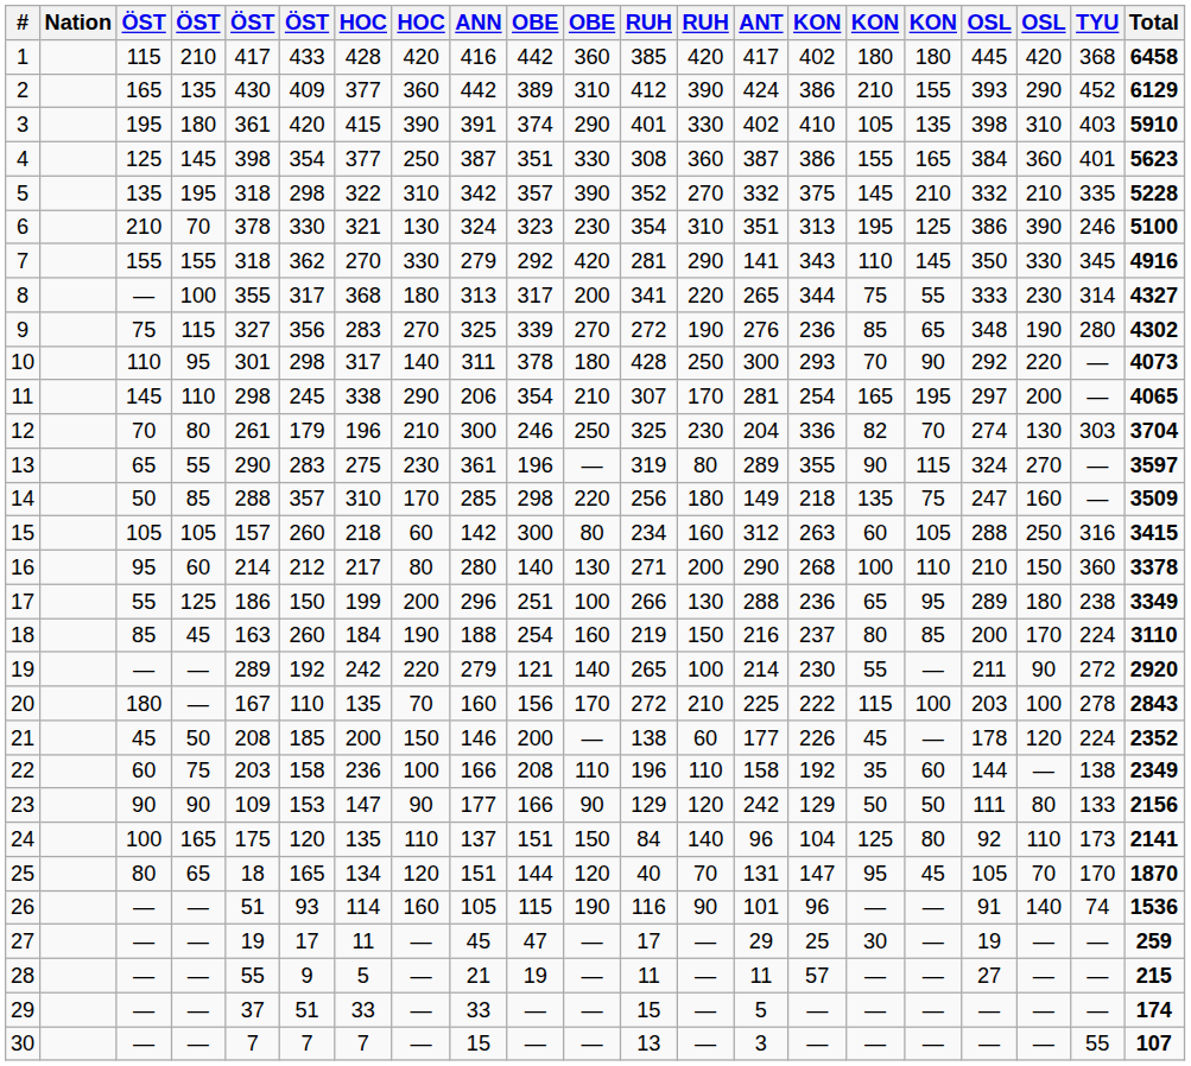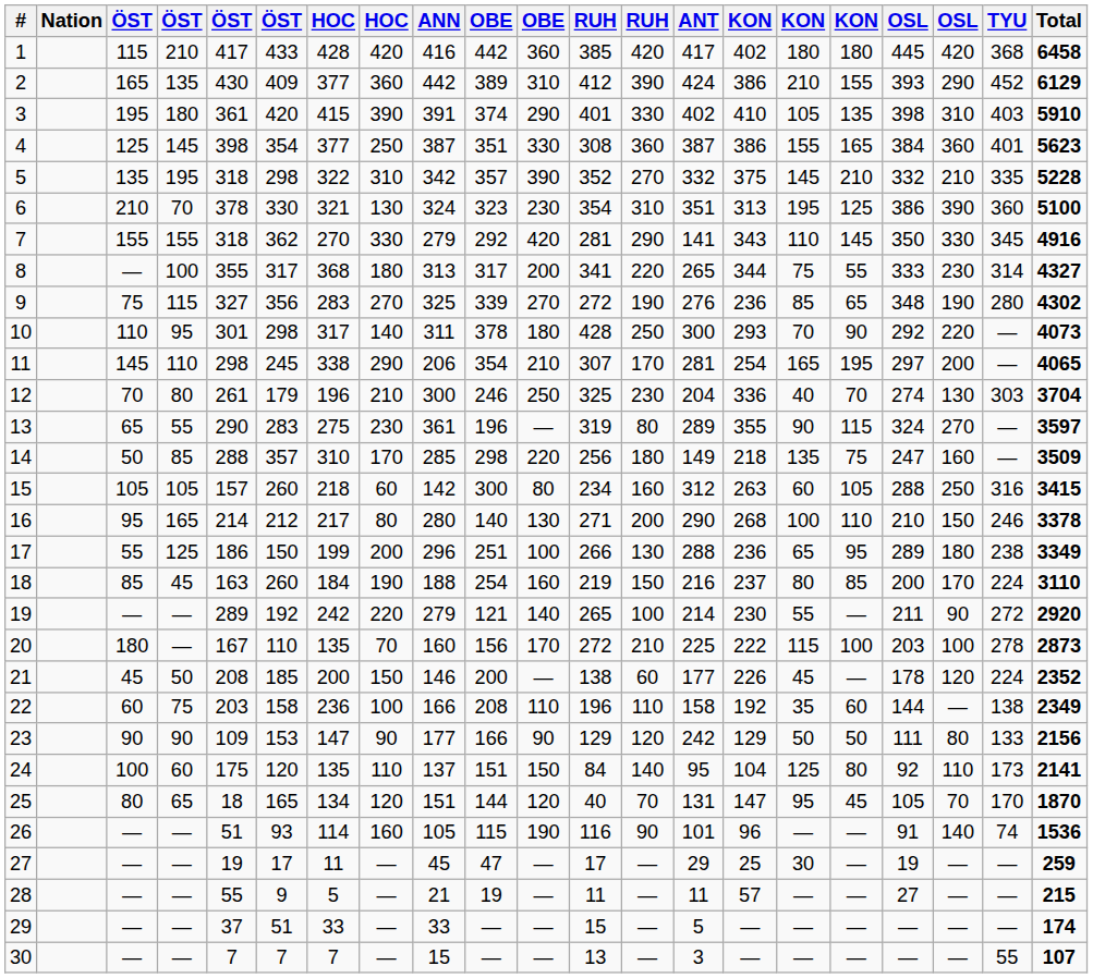 <table class="wikitable" style="text-align:center;font-size:90%">
 <tr>
 <th>#</th>
 <th>Nation</th>
 <th><a href='#'>ÖST</a> <br> </th>
 <th><a href='#'>ÖST</a> <br> </th>
 <th><a href='#'>ÖST</a> <br> </th>
 <th><a href='#'>ÖST</a> <br> </th>
 <th><a href='#'>HOC</a> <br> </th>
 <th><a href='#'>HOC</a> <br> </th>
 <th><a href='#'>ANN</a> <br> </th>
 <th><a href='#'>OBE</a> <br> </th>
 <th><a href='#'>OBE</a> <br> </th>
 <th><a href='#'>RUH</a> <br> </th>
 <th><a href='#'>RUH</a> <br> </th>
 <th><a href='#'>ANT</a> <br> </th>
 <th><a href='#'>KON</a> <br> </th>
 <th><a href='#'>KON</a> <br> </th>
 <th><a href='#'>KON</a> <br> </th>
 <th><a href='#'>OSL</a> <br> </th>
 <th><a href='#'>OSL</a> <br> </th>
 <th><a href='#'>TYU</a> <br> </th>
 <th><strong>Total</strong> </th>
 </tr>
 <tr>
 <td>1</td>
 <td align="left"></td>
 <td>115</td>
 <td>210</td>
 <td>417</td>
 <td>433</td>
 <td>428</td>
 <td>420</td>
 <td>416</td>
 <td>442</td>
 <td>360</td>
 <td>385</td>
 <td>420</td>
 <td>417</td>
 <td>402</td>
 <td>180</td>
 <td>180</td>
 <td>445</td>
 <td>420</td>
 <td>368</td>
 <td><strong>6458</strong></td>
 </tr>
 <tr>
 <td>2</td>
 <td align="left"></td>
 <td>165</td>
 <td>135</td>
 <td>430</td>
 <td>409</td>
 <td>377</td>
 <td>360</td>
 <td>442</td>
 <td>389</td>
 <td>310</td>
 <td>412</td>
 <td>390</td>
 <td>424</td>
 <td>386</td>
 <td>210</td>
 <td>155</td>
 <td>393</td>
 <td>290</td>
 <td>452</td>
 <td><strong>6129</strong></td>
 </tr>
 <tr>
 <td>3</td>
 <td align="left"></td>
 <td>195</td>
 <td>180</td>
 <td>361</td>
 <td>420</td>
 <td>415</td>
 <td>390</td>
 <td>391</td>
 <td>374</td>
 <td>290</td>
 <td>401</td>
 <td>330</td>
 <td>402</td>
 <td>410</td>
 <td>105</td>
 <td>135</td>
 <td>398</td>
 <td>310</td>
 <td>403</td>
 <td><strong>5910</strong></td>
 </tr>
 <tr>
 <td>4</td>
 <td align="left"></td>
 <td>125</td>
 <td>145</td>
 <td>398</td>
 <td>354</td>
 <td>377</td>
 <td>250</td>
 <td>387</td>
 <td>351</td>
 <td>330</td>
 <td>308</td>
 <td>360</td>
 <td>387</td>
 <td>386</td>
 <td>155</td>
 <td>165</td>
 <td>384</td>
 <td>360</td>
 <td>401</td>
 <td><strong>5623</strong></td>
 </tr>
 <tr>
 <td>5</td>
 <td align="left"></td>
 <td>135</td>
 <td>195</td>
 <td>318</td>
 <td>298</td>
 <td>322</td>
 <td>310</td>
 <td>342</td>
 <td>357</td>
 <td>390</td>
 <td>352</td>
 <td>270</td>
 <td>332</td>
 <td>375</td>
 <td>145</td>
 <td>210</td>
 <td>332</td>
 <td>210</td>
 <td>335</td>
 <td><strong>5228</strong></td>
 </tr>
 <tr>
 <td>6</td>
 <td align="left"></td>
 <td>210</td>
 <td>70</td>
 <td>378</td>
 <td>330</td>
 <td>321</td>
 <td>130</td>
 <td>324</td>
 <td>323</td>
 <td>230</td>
 <td>354</td>
 <td>310</td>
 <td>351</td>
 <td>313</td>
 <td>195</td>
 <td>125</td>
 <td>386</td>
 <td>390</td>
-<td>246</td>
+<td>360</td>
 <td><strong>5100</strong></td>
 </tr>
 <tr>
 <td>7</td>
 <td align="left"></td>
 <td>155</td>
 <td>155</td>
 <td>318</td>
 <td>362</td>
 <td>270</td>
 <td>330</td>
 <td>279</td>
 <td>292</td>
 <td>420</td>
 <td>281</td>
 <td>290</td>
 <td>141</td>
 <td>343</td>
 <td>110</td>
 <td>145</td>
 <td>350</td>
 <td>330</td>
 <td>345</td>
 <td><strong>4916</strong></td>
 </tr>
 <tr>
 <td>8</td>
 <td align="left"></td>
 <td>—</td>
 <td>100</td>
 <td>355</td>
 <td>317</td>
 <td>368</td>
 <td>180</td>
 <td>313</td>
 <td>317</td>
 <td>200</td>
 <td>341</td>
 <td>220</td>
 <td>265</td>
 <td>344</td>
 <td>75</td>
 <td>55</td>
 <td>333</td>
 <td>230</td>
 <td>314</td>
 <td><strong>4327</strong></td>
 </tr>
 <tr>
 <td>9</td>
 <td align="left"></td>
 <td>75</td>
 <td>115</td>
 <td>327</td>
 <td>356</td>
 <td>283</td>
 <td>270</td>
 <td>325</td>
 <td>339</td>
 <td>270</td>
 <td>272</td>
 <td>190</td>
 <td>276</td>
 <td>236</td>
 <td>85</td>
 <td>65</td>
 <td>348</td>
 <td>190</td>
 <td>280</td>
 <td><strong>4302</strong></td>
 </tr>
 <tr>
 <td>10</td>
 <td align="left"></td>
 <td>110</td>
 <td>95</td>
 <td>301</td>
 <td>298</td>
 <td>317</td>
 <td>140</td>
 <td>311</td>
 <td>378</td>
 <td>180</td>
 <td>428</td>
 <td>250</td>
 <td>300</td>
 <td>293</td>
 <td>70</td>
 <td>90</td>
 <td>292</td>
 <td>220</td>
 <td>—</td>
 <td><strong>4073</strong></td>
 </tr>
 <tr>
 <td>11</td>
 <td align="left"></td>
 <td>145</td>
 <td>110</td>
 <td>298</td>
 <td>245</td>
 <td>338</td>
 <td>290</td>
 <td>206</td>
 <td>354</td>
 <td>210</td>
 <td>307</td>
 <td>170</td>
 <td>281</td>
 <td>254</td>
 <td>165</td>
 <td>195</td>
 <td>297</td>
 <td>200</td>
 <td>—</td>
 <td><strong>4065</strong></td>
 </tr>
 <tr>
 <td>12</td>
 <td align="left"></td>
 <td>70</td>
 <td>80</td>
 <td>261</td>
 <td>179</td>
 <td>196</td>
 <td>210</td>
 <td>300</td>
 <td>246</td>
 <td>250</td>
 <td>325</td>
 <td>230</td>
 <td>204</td>
 <td>336</td>
-<td>82</td>
+<td>40</td>
 <td>70</td>
 <td>274</td>
 <td>130</td>
 <td>303</td>
 <td><strong>3704</strong></td>
 </tr>
 <tr>
 <td>13</td>
 <td align="left"></td>
 <td>65</td>
 <td>55</td>
 <td>290</td>
 <td>283</td>
 <td>275</td>
 <td>230</td>
 <td>361</td>
 <td>196</td>
 <td>—</td>
 <td>319</td>
 <td>80</td>
 <td>289</td>
 <td>355</td>
 <td>90</td>
 <td>115</td>
 <td>324</td>
 <td>270</td>
 <td>—</td>
 <td><strong>3597</strong></td>
 </tr>
 <tr>
 <td>14</td>
 <td align="left"></td>
 <td>50</td>
 <td>85</td>
 <td>288</td>
 <td>357</td>
 <td>310</td>
 <td>170</td>
 <td>285</td>
 <td>298</td>
 <td>220</td>
 <td>256</td>
 <td>180</td>
 <td>149</td>
 <td>218</td>
 <td>135</td>
 <td>75</td>
 <td>247</td>
 <td>160</td>
 <td>—</td>
 <td><strong>3509</strong></td>
 </tr>
 <tr>
 <td>15</td>
 <td align="left"></td>
 <td>105</td>
 <td>105</td>
 <td>157</td>
 <td>260</td>
 <td>218</td>
 <td>60</td>
 <td>142</td>
 <td>300</td>
 <td>80</td>
 <td>234</td>
 <td>160</td>
 <td>312</td>
 <td>263</td>
 <td>60</td>
 <td>105</td>
 <td>288</td>
 <td>250</td>
 <td>316</td>
 <td><strong>3415</strong></td>
 </tr>
 <tr>
 <td>16</td>
 <td align="left"></td>
 <td>95</td>
-<td>60</td>
+<td>165</td>
 <td>214</td>
 <td>212</td>
 <td>217</td>
 <td>80</td>
 <td>280</td>
 <td>140</td>
 <td>130</td>
 <td>271</td>
 <td>200</td>
 <td>290</td>
 <td>268</td>
 <td>100</td>
 <td>110</td>
 <td>210</td>
 <td>150</td>
-<td>360</td>
+<td>246</td>
 <td><strong>3378</strong></td>
 </tr>
 <tr>
 <td>17</td>
 <td align="left"></td>
 <td>55</td>
 <td>125</td>
 <td>186</td>
 <td>150</td>
 <td>199</td>
 <td>200</td>
 <td>296</td>
 <td>251</td>
 <td>100</td>
 <td>266</td>
 <td>130</td>
 <td>288</td>
 <td>236</td>
 <td>65</td>
 <td>95</td>
 <td>289</td>
 <td>180</td>
 <td>238</td>
 <td><strong>3349</strong></td>
 </tr>
 <tr>
 <td>18</td>
 <td align="left"></td>
 <td>85</td>
 <td>45</td>
 <td>163</td>
 <td>260</td>
 <td>184</td>
 <td>190</td>
 <td>188</td>
 <td>254</td>
 <td>160</td>
 <td>219</td>
 <td>150</td>
 <td>216</td>
 <td>237</td>
 <td>80</td>
 <td>85</td>
 <td>200</td>
 <td>170</td>
 <td>224</td>
 <td><strong>3110</strong></td>
 </tr>
 <tr>
 <td>19</td>
 <td align="left"></td>
 <td>—</td>
 <td>—</td>
 <td>289</td>
 <td>192</td>
 <td>242</td>
 <td>220</td>
 <td>279</td>
 <td>121</td>
 <td>140</td>
 <td>265</td>
 <td>100</td>
 <td>214</td>
 <td>230</td>
 <td>55</td>
 <td>—</td>
 <td>211</td>
 <td>90</td>
 <td>272</td>
 <td><strong>2920</strong></td>
 </tr>
 <tr>
 <td>20</td>
 <td align="left"></td>
 <td>180</td>
 <td>—</td>
 <td>167</td>
 <td>110</td>
 <td>135</td>
 <td>70</td>
 <td>160</td>
 <td>156</td>
 <td>170</td>
 <td>272</td>
 <td>210</td>
 <td>225</td>
 <td>222</td>
 <td>115</td>
 <td>100</td>
 <td>203</td>
 <td>100</td>
 <td>278</td>
-<td><strong>2843</strong></td>
+<td><strong>2873</strong></td>
 </tr>
 <tr>
 <td>21</td>
 <td align="left"></td>
 <td>45</td>
 <td>50</td>
 <td>208</td>
 <td>185</td>
 <td>200</td>
 <td>150</td>
 <td>146</td>
 <td>200</td>
 <td>—</td>
 <td>138</td>
 <td>60</td>
 <td>177</td>
 <td>226</td>
 <td>45</td>
 <td>—</td>
 <td>178</td>
 <td>120</td>
 <td>224</td>
 <td><strong>2352</strong></td>
 </tr>
 <tr>
 <td>22</td>
 <td align="left"></td>
 <td>60</td>
 <td>75</td>
 <td>203</td>
 <td>158</td>
 <td>236</td>
 <td>100</td>
 <td>166</td>
 <td>208</td>
 <td>110</td>
 <td>196</td>
 <td>110</td>
 <td>158</td>
 <td>192</td>
 <td>35</td>
 <td>60</td>
 <td>144</td>
 <td>—</td>
 <td>138</td>
 <td><strong>2349</strong></td>
 </tr>
 <tr>
 <td>23</td>
 <td align="left"></td>
 <td>90</td>
 <td>90</td>
 <td>109</td>
 <td>153</td>
 <td>147</td>
 <td>90</td>
 <td>177</td>
 <td>166</td>
 <td>90</td>
 <td>129</td>
 <td>120</td>
 <td>242</td>
 <td>129</td>
 <td>50</td>
 <td>50</td>
 <td>111</td>
 <td>80</td>
 <td>133</td>
 <td><strong>2156</strong></td>
 </tr>
 <tr>
 <td>24</td>
 <td align="left"></td>
 <td>100</td>
-<td>165</td>
+<td>60</td>
 <td>175</td>
 <td>120</td>
 <td>135</td>
 <td>110</td>
 <td>137</td>
 <td>151</td>
 <td>150</td>
 <td>84</td>
 <td>140</td>
-<td>96</td>
+<td>95</td>
 <td>104</td>
 <td>125</td>
 <td>80</td>
 <td>92</td>
 <td>110</td>
 <td>173</td>
 <td><strong>2141</strong></td>
 </tr>
 <tr>
 <td>25</td>
 <td align="left"></td>
 <td>80</td>
 <td>65</td>
 <td>18</td>
 <td>165</td>
 <td>134</td>
 <td>120</td>
 <td>151</td>
 <td>144</td>
 <td>120</td>
 <td>40</td>
 <td>70</td>
 <td>131</td>
 <td>147</td>
 <td>95</td>
 <td>45</td>
 <td>105</td>
 <td>70</td>
 <td>170</td>
 <td><strong>1870</strong></td>
 </tr>
 <tr>
 <td>26</td>
 <td align="left"></td>
 <td>—</td>
 <td>—</td>
 <td>51</td>
 <td>93</td>
 <td>114</td>
 <td>160</td>
 <td>105</td>
 <td>115</td>
 <td>190</td>
 <td>116</td>
 <td>90</td>
 <td>101</td>
 <td>96</td>
 <td>—</td>
 <td>—</td>
 <td>91</td>
 <td>140</td>
 <td>74</td>
 <td><strong>1536</strong></td>
 </tr>
 <tr>
 <td>27</td>
 <td align="left"></td>
 <td>—</td>
 <td>—</td>
 <td>19</td>
 <td>17</td>
 <td>11</td>
 <td>—</td>
 <td>45</td>
 <td>47</td>
 <td>—</td>
 <td>17</td>
 <td>—</td>
 <td>29</td>
 <td>25</td>
 <td>30</td>
 <td>—</td>
 <td>19</td>
 <td>—</td>
 <td>—</td>
 <td><strong>259</strong></td>
 </tr>
 <tr>
 <td>28</td>
 <td align="left"></td>
 <td>—</td>
 <td>—</td>
 <td>55</td>
 <td>9</td>
 <td>5</td>
 <td>—</td>
 <td>21</td>
 <td>19</td>
 <td>—</td>
 <td>11</td>
 <td>—</td>
 <td>11</td>
 <td>57</td>
 <td>—</td>
 <td>—</td>
 <td>27</td>
 <td>—</td>
 <td>—</td>
 <td><strong>215</strong></td>
 </tr>
 <tr>
 <td>29</td>
 <td align="left"></td>
 <td>—</td>
 <td>—</td>
 <td>37</td>
 <td>51</td>
 <td>33</td>
 <td>—</td>
 <td>33</td>
 <td>—</td>
 <td>—</td>
 <td>15</td>
 <td>—</td>
 <td>5</td>
 <td>—</td>
 <td>—</td>
 <td>—</td>
 <td>—</td>
 <td>—</td>
 <td>—</td>
 <td><strong>174</strong></td>
 </tr>
 <tr>
 <td>30</td>
 <td align="left"></td>
 <td>—</td>
 <td>—</td>
 <td>7</td>
 <td>7</td>
 <td>7</td>
 <td>—</td>
 <td>15</td>
 <td>—</td>
 <td>—</td>
 <td>13</td>
 <td>—</td>
 <td>3</td>
 <td>—</td>
 <td>—</td>
 <td>—</td>
 <td>—</td>
 <td>—</td>
 <td>55</td>
 <td><strong>107</strong></td>
 </tr>
 </table>
